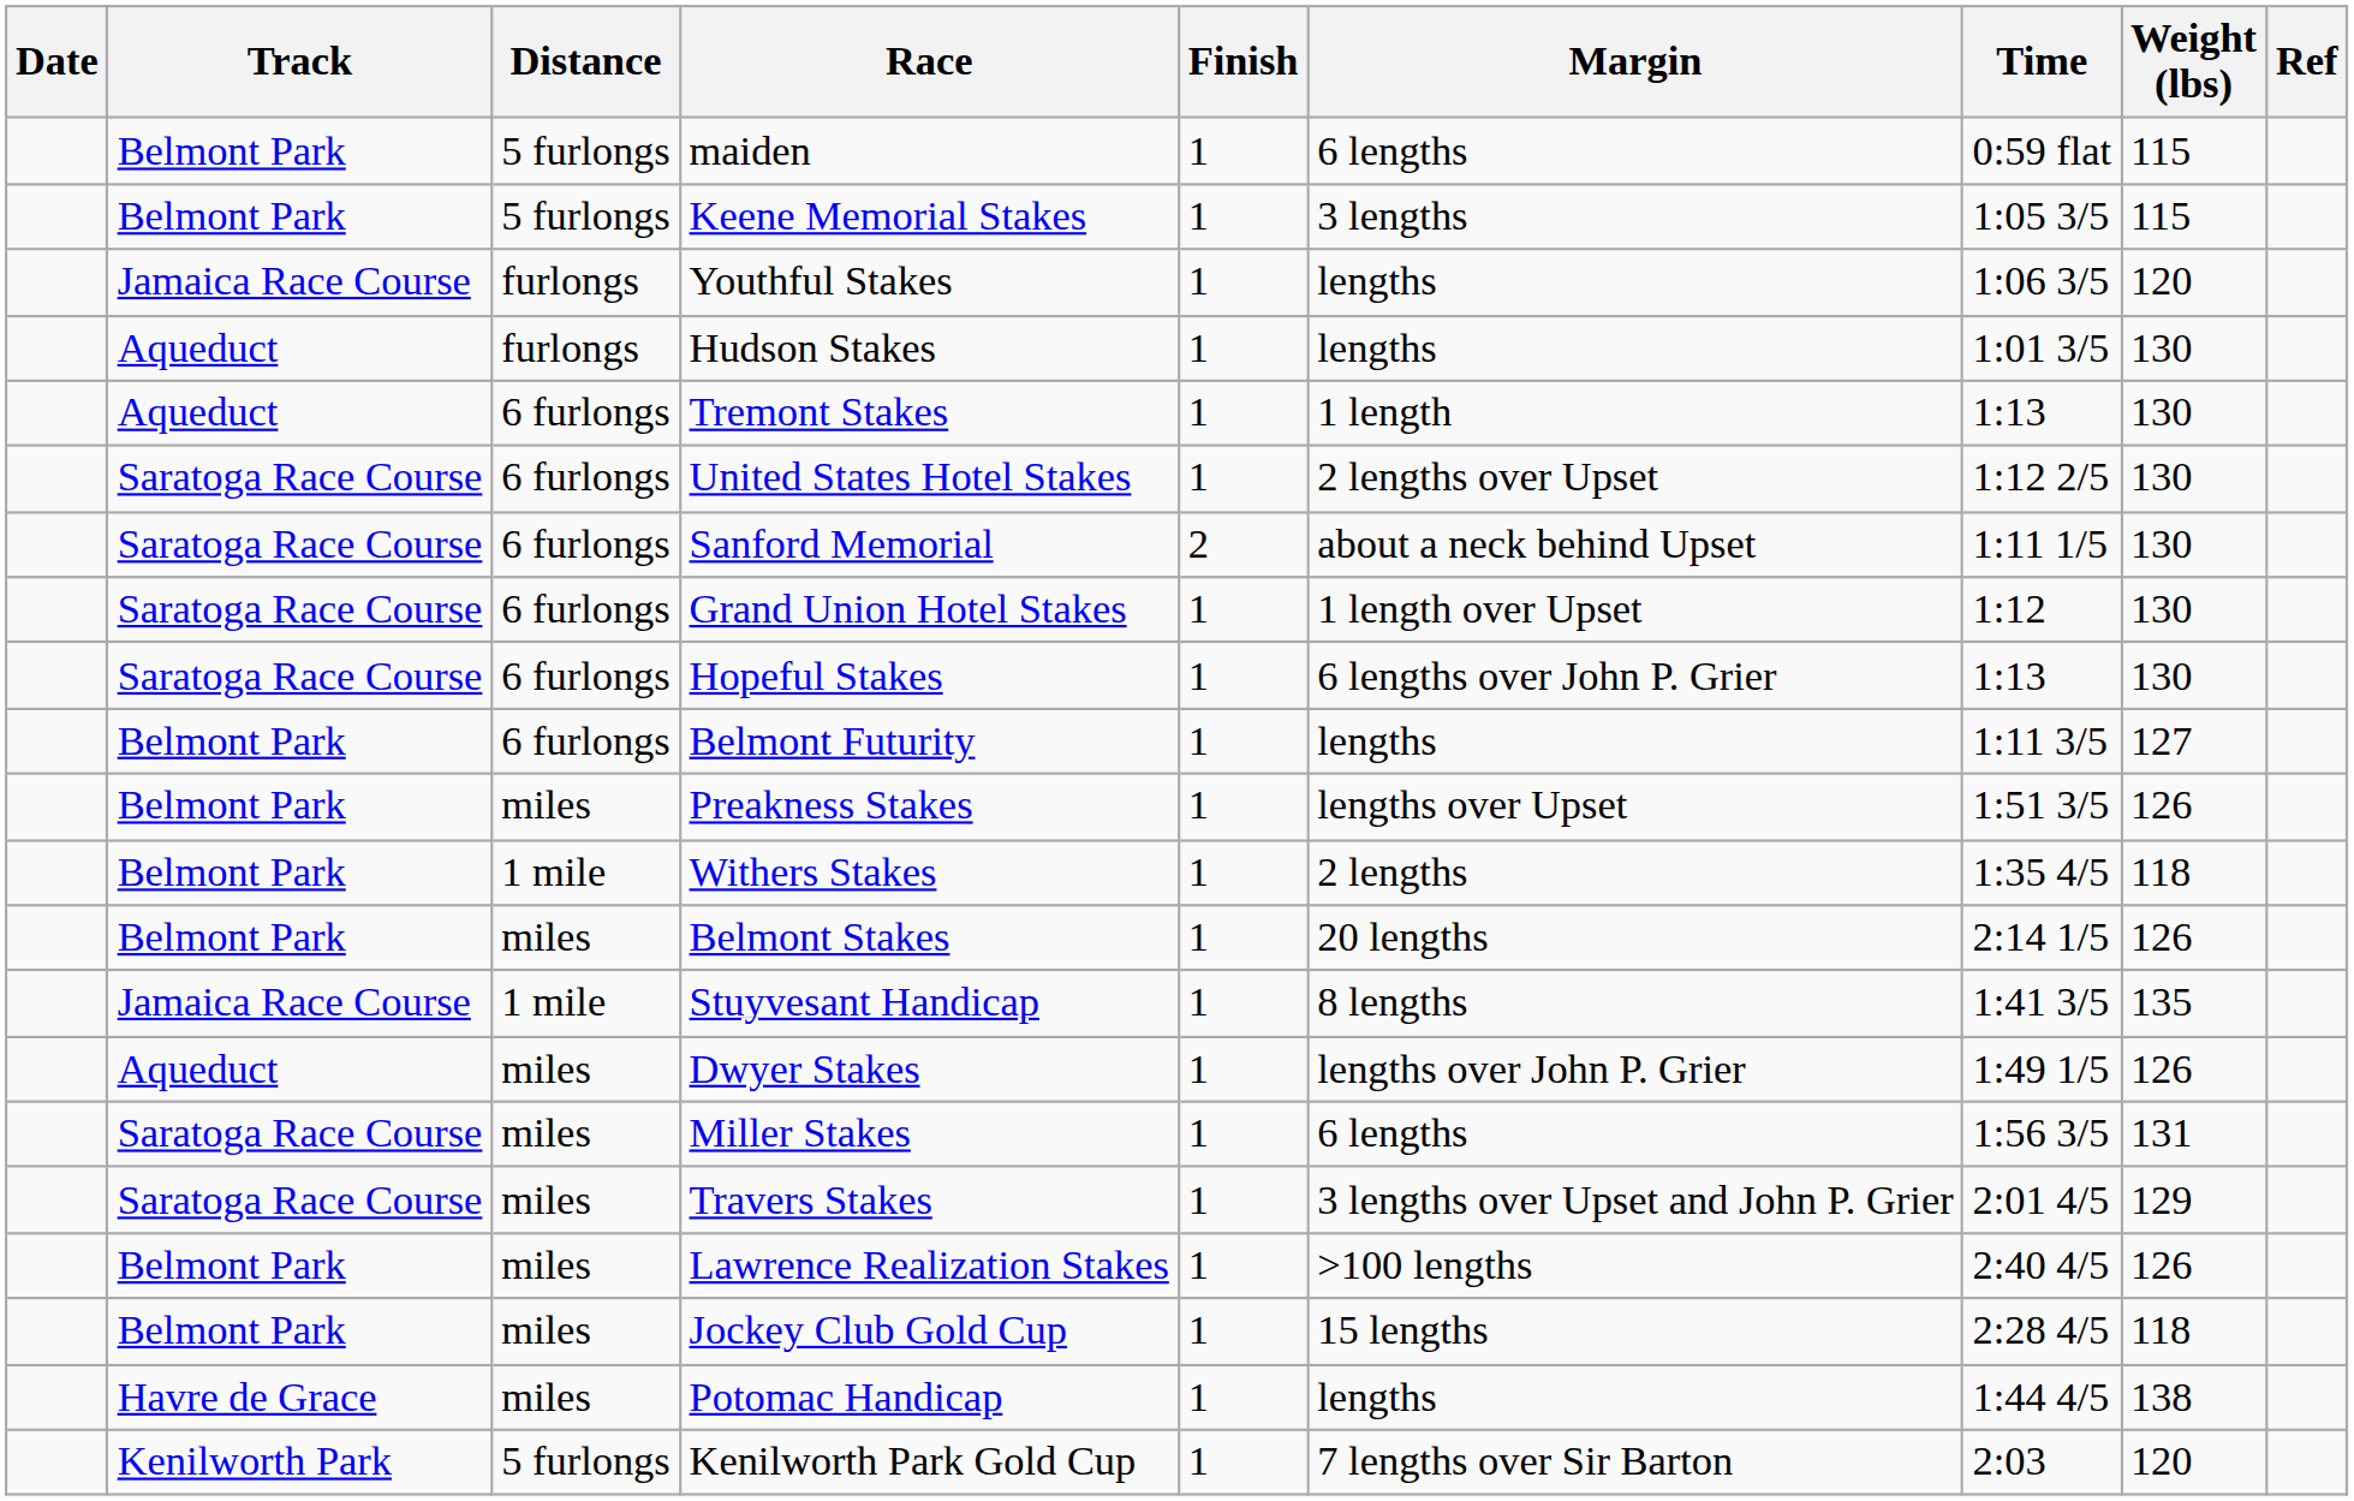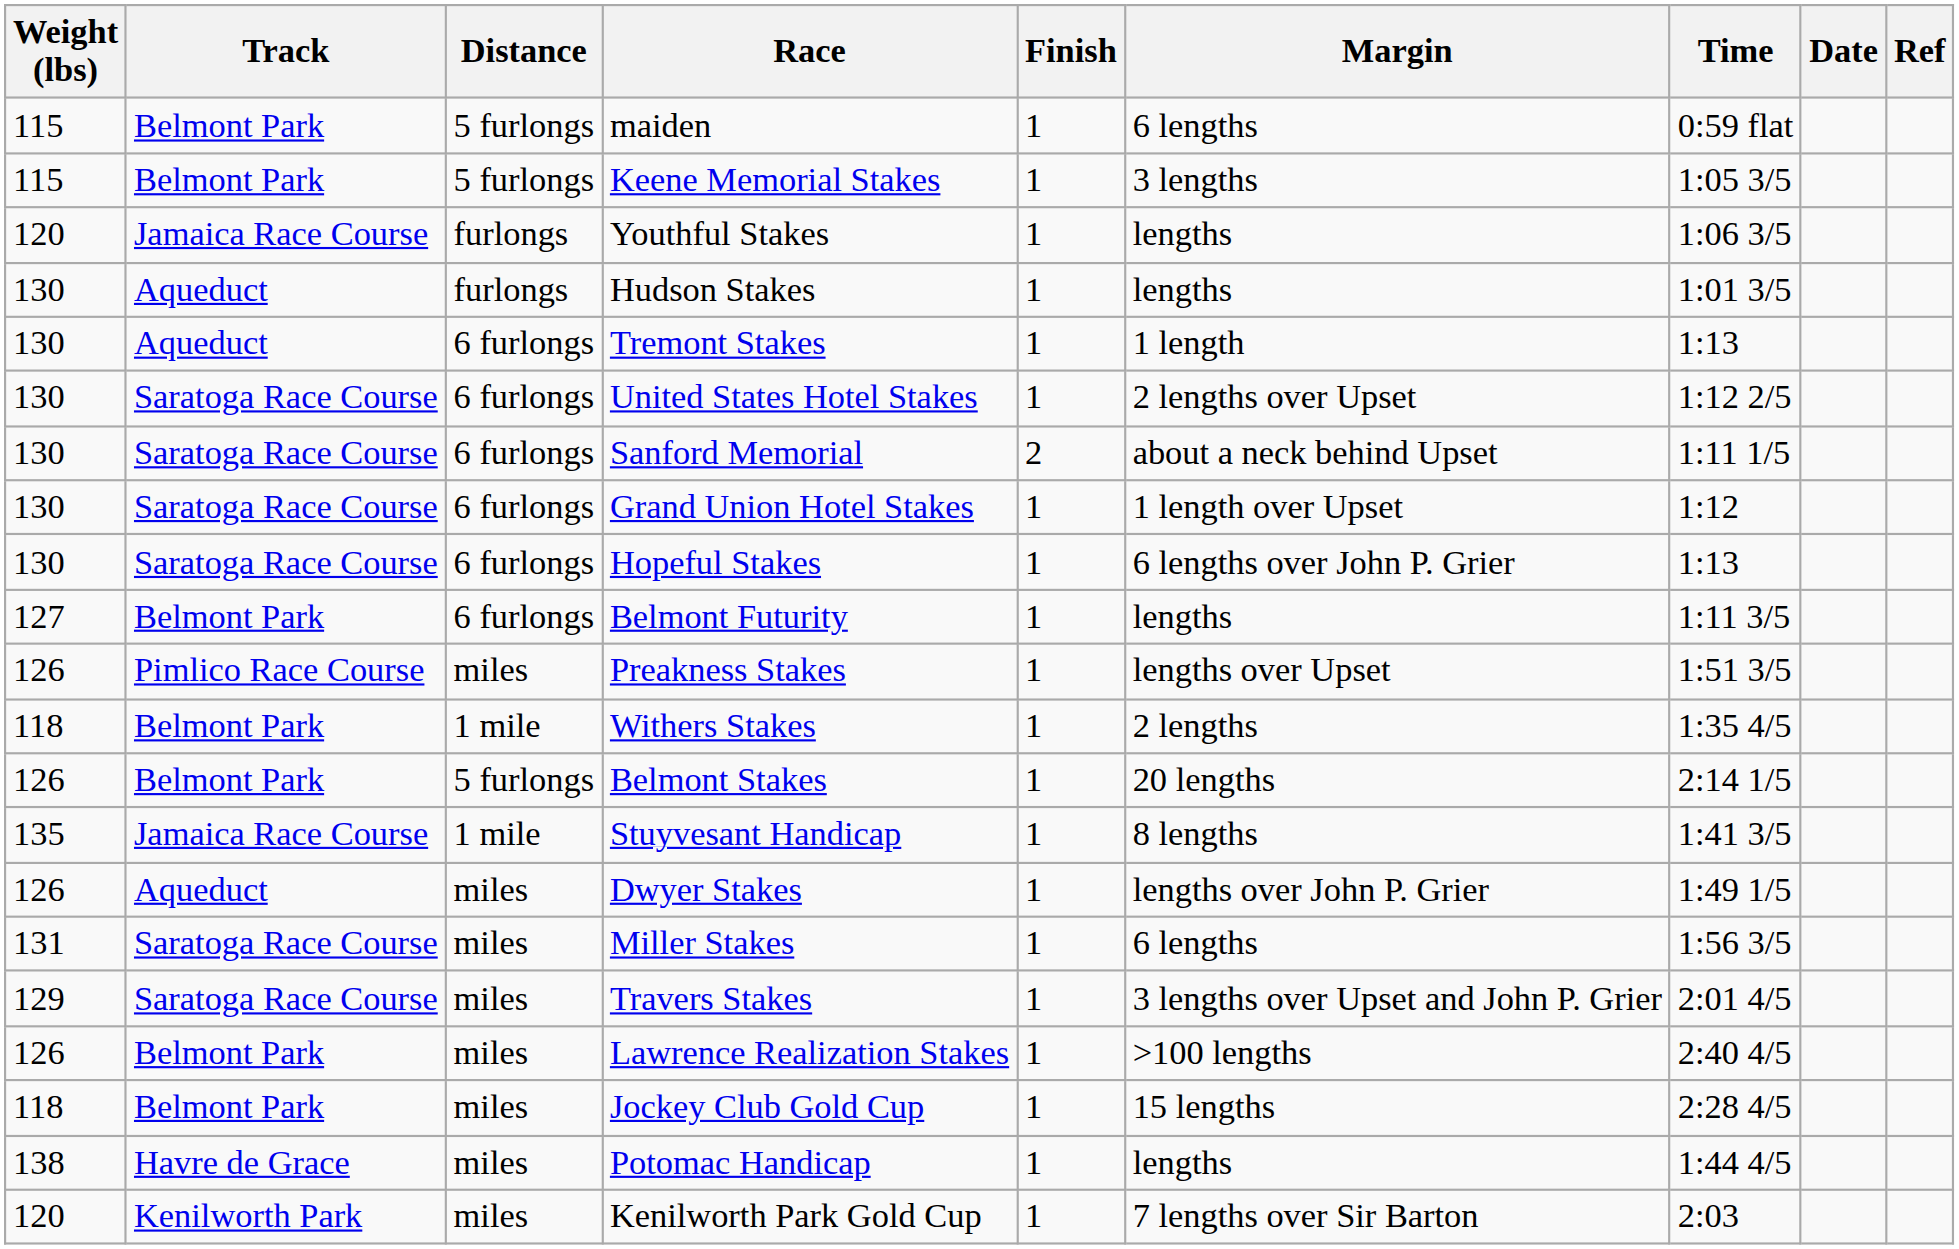 <table class="wikitable sortable">
 <tr>
-<th>Date</th>
+<th>Weight<br> (lbs)</th>
 <th>Track</th>
 <th>Distance</th>
 <th>Race</th>
 <th>Finish</th>
 <th>Margin</th>
 <th>Time</th>
-<th>Weight<br> (lbs)</th>
+<th>Date</th>
 <th>Ref</th>
 </tr>
 <tr>
-<td></td>
+<td>115</td>
 <td><a href='#'>Belmont Park</a></td>
 <td>5 furlongs</td>
 <td>maiden</td>
 <td>1</td>
 <td>6 lengths</td>
 <td>0:59 flat</td>
-<td>115</td>
+<td></td>
 <td></td>
 </tr>
 <tr>
-<td></td>
+<td>115</td>
 <td><a href='#'>Belmont Park</a></td>
 <td>5 furlongs</td>
 <td><a href='#'>Keene Memorial Stakes</a></td>
 <td>1</td>
 <td>3 lengths</td>
 <td>1:05 3/5</td>
-<td>115</td>
+<td></td>
 <td></td>
 </tr>
 <tr>
-<td></td>
+<td>120</td>
 <td><a href='#'>Jamaica Race Course</a></td>
 <td> furlongs</td>
 <td>Youthful Stakes</td>
 <td>1</td>
 <td> lengths</td>
 <td>1:06 3/5</td>
-<td>120</td>
+<td></td>
 <td></td>
 </tr>
 <tr>
-<td></td>
+<td>130</td>
 <td><a href='#'>Aqueduct</a></td>
 <td> furlongs</td>
 <td>Hudson Stakes</td>
 <td>1</td>
 <td> lengths</td>
 <td>1:01 3/5</td>
-<td>130</td>
+<td></td>
 <td></td>
 </tr>
 <tr>
-<td></td>
+<td>130</td>
 <td><a href='#'>Aqueduct</a></td>
 <td>6 furlongs</td>
 <td><a href='#'>Tremont Stakes</a></td>
 <td>1</td>
 <td>1 length</td>
 <td>1:13</td>
-<td>130</td>
+<td></td>
 <td></td>
 </tr>
 <tr>
-<td></td>
+<td>130</td>
 <td><a href='#'>Saratoga Race Course</a></td>
 <td>6 furlongs</td>
 <td><a href='#'>United States Hotel Stakes</a></td>
 <td>1</td>
 <td>2 lengths over Upset</td>
 <td>1:12 2/5</td>
-<td>130</td>
+<td></td>
 <td></td>
 </tr>
 <tr>
-<td></td>
+<td>130</td>
 <td><a href='#'>Saratoga Race Course</a></td>
 <td>6 furlongs</td>
 <td><a href='#'>Sanford Memorial</a></td>
 <td>2</td>
 <td>about a neck behind Upset</td>
 <td>1:11 1/5</td>
-<td>130</td>
+<td></td>
 <td></td>
 </tr>
 <tr>
-<td></td>
+<td>130</td>
 <td><a href='#'>Saratoga Race Course</a></td>
 <td>6 furlongs</td>
 <td><a href='#'>Grand Union Hotel Stakes</a></td>
 <td>1</td>
 <td>1 length over Upset</td>
 <td>1:12</td>
-<td>130</td>
+<td></td>
 <td></td>
 </tr>
 <tr>
-<td></td>
+<td>130</td>
 <td><a href='#'>Saratoga Race Course</a></td>
 <td>6 furlongs</td>
 <td><a href='#'>Hopeful Stakes</a></td>
 <td>1</td>
 <td>6 lengths over John P. Grier</td>
 <td>1:13</td>
-<td>130</td>
+<td></td>
 <td></td>
 </tr>
 <tr>
-<td></td>
+<td>127</td>
 <td><a href='#'>Belmont Park</a></td>
 <td>6 furlongs</td>
 <td><a href='#'>Belmont Futurity</a></td>
 <td>1</td>
 <td> lengths</td>
 <td>1:11 3/5</td>
-<td>127</td>
+<td></td>
 <td></td>
 </tr>
 <tr>
-<td></td>
-<td><a href='#'>Belmont Park</a></td>
+<td>126</td>
+<td><a href='#'>Pimlico Race Course</a></td>
 <td> miles</td>
 <td><a href='#'>Preakness Stakes</a></td>
 <td>1</td>
 <td> lengths over Upset</td>
 <td>1:51 3/5</td>
-<td>126</td>
+<td></td>
 <td></td>
 </tr>
 <tr>
-<td></td>
+<td>118</td>
 <td><a href='#'>Belmont Park</a></td>
 <td>1 mile</td>
 <td><a href='#'>Withers Stakes</a></td>
 <td>1</td>
 <td>2 lengths</td>
 <td>1:35 4/5</td>
-<td>118</td>
+<td></td>
 <td></td>
 </tr>
 <tr>
-<td></td>
+<td>126</td>
 <td><a href='#'>Belmont Park</a></td>
-<td> miles</td>
+<td>5 furlongs</td>
 <td><a href='#'>Belmont Stakes</a></td>
 <td>1</td>
 <td>20 lengths</td>
 <td>2:14 1/5</td>
-<td>126</td>
+<td></td>
 <td></td>
 </tr>
 <tr>
-<td></td>
+<td>135</td>
 <td><a href='#'>Jamaica Race Course</a></td>
 <td>1 mile</td>
 <td><a href='#'>Stuyvesant Handicap</a></td>
 <td>1</td>
 <td>8 lengths</td>
 <td>1:41 3/5</td>
-<td>135</td>
+<td></td>
 <td></td>
 </tr>
 <tr>
-<td></td>
+<td>126</td>
 <td><a href='#'>Aqueduct</a></td>
 <td> miles</td>
 <td><a href='#'>Dwyer Stakes</a></td>
 <td>1</td>
 <td> lengths over John P. Grier</td>
 <td>1:49 1/5</td>
-<td>126</td>
+<td></td>
 <td></td>
 </tr>
 <tr>
-<td></td>
+<td>131</td>
 <td><a href='#'>Saratoga Race Course</a></td>
 <td> miles</td>
 <td><a href='#'>Miller Stakes</a></td>
 <td>1</td>
 <td>6 lengths</td>
 <td>1:56 3/5</td>
-<td>131</td>
+<td></td>
 <td></td>
 </tr>
 <tr>
-<td></td>
+<td>129</td>
 <td><a href='#'>Saratoga Race Course</a></td>
 <td> miles</td>
 <td><a href='#'>Travers Stakes</a></td>
 <td>1</td>
 <td>3 lengths over Upset and John P. Grier</td>
 <td>2:01 4/5</td>
-<td>129</td>
+<td></td>
 <td></td>
 </tr>
 <tr>
-<td></td>
+<td>126</td>
 <td><a href='#'>Belmont Park</a></td>
 <td> miles</td>
 <td><a href='#'>Lawrence Realization Stakes</a></td>
 <td>1</td>
 <td>>100 lengths</td>
 <td>2:40 4/5</td>
-<td>126</td>
+<td></td>
 <td></td>
 </tr>
 <tr>
-<td></td>
+<td>118</td>
 <td><a href='#'>Belmont Park</a></td>
 <td> miles</td>
 <td><a href='#'>Jockey Club Gold Cup</a></td>
 <td>1</td>
 <td>15 lengths</td>
 <td>2:28 4/5</td>
-<td>118</td>
+<td></td>
 <td></td>
 </tr>
 <tr>
-<td></td>
+<td>138</td>
 <td><a href='#'>Havre de Grace</a></td>
 <td> miles</td>
 <td><a href='#'>Potomac Handicap</a></td>
 <td>1</td>
 <td> lengths</td>
 <td>1:44 4/5</td>
-<td>138</td>
+<td></td>
 <td></td>
 </tr>
 <tr>
-<td></td>
+<td>120</td>
 <td><a href='#'>Kenilworth Park</a></td>
-<td>5 furlongs</td>
+<td> miles</td>
 <td>Kenilworth Park Gold Cup</td>
 <td>1</td>
 <td>7 lengths over Sir Barton</td>
 <td>2:03</td>
-<td>120</td>
+<td></td>
 <td></td>
 </tr>
 </table>
